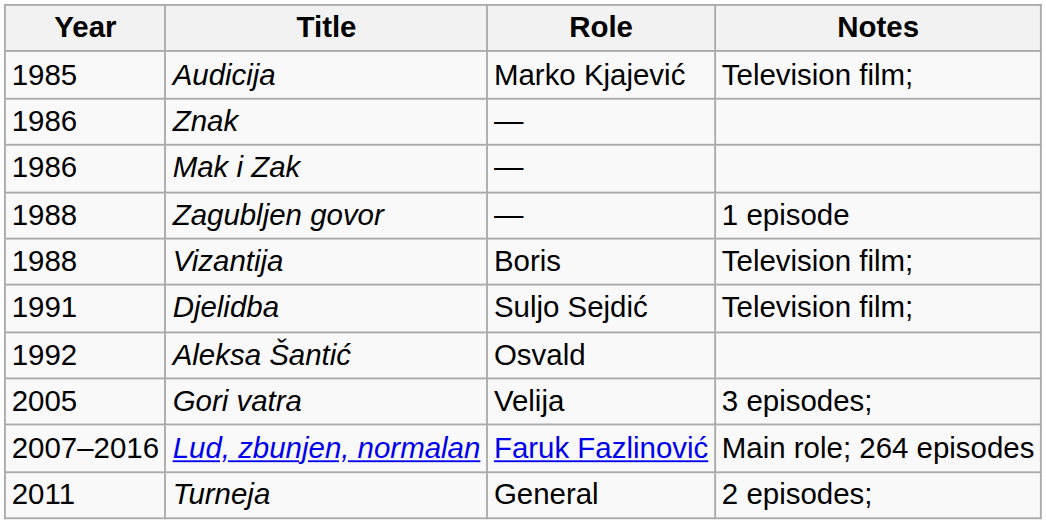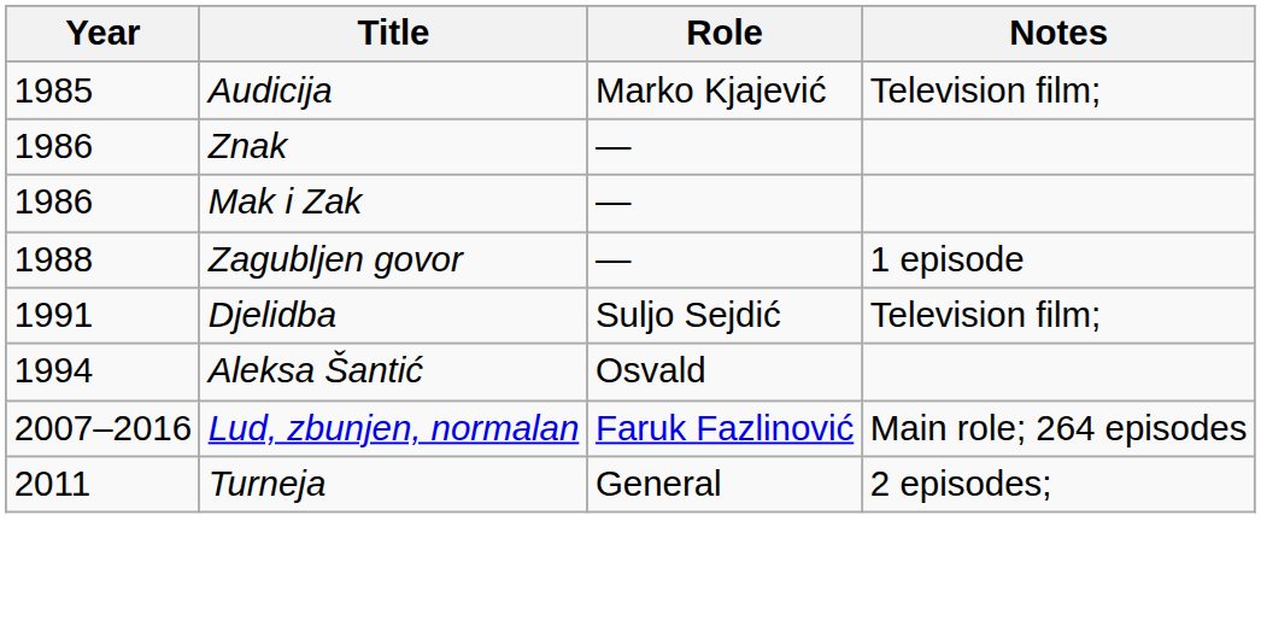 <table class="wikitable">
 <tr>
 <th>Year</th>
 <th>Title</th>
 <th>Role</th>
 <th>Notes</th>
 </tr>
 <tr>
 <td>1985</td>
 <td><em>Audicija</em></td>
 <td>Marko Kjajević</td>
 <td>Television film;</td>
 </tr>
 <tr>
 <td>1986</td>
 <td><em>Znak</em></td>
 <td>—</td>
 <td></td>
 </tr>
 <tr>
 <td>1986</td>
 <td><em>Mak i Zak</em></td>
 <td>—</td>
 <td></td>
 </tr>
 <tr>
 <td>1988</td>
 <td><em>Zagubljen govor</em></td>
 <td>—</td>
 <td>1 episode</td>
 </tr>
 <tr>
-<td>1988</td>
-<td><em>Vizantija</em></td>
-<td>Boris</td>
-<td>Television film;</td>
-</tr>
-<tr>
 <td>1991</td>
 <td><em>Djelidba</em></td>
 <td>Suljo Sejdić</td>
 <td>Television film;</td>
 </tr>
 <tr>
-<td>1992</td>
+<td>1994</td>
 <td><em>Aleksa Šantić</em></td>
 <td>Osvald</td>
 <td></td>
-</tr>
-<tr>
-<td>2005</td>
-<td><em>Gori vatra</em></td>
-<td>Velija</td>
-<td>3 episodes;</td>
 </tr>
 <tr>
 <td>2007–2016</td>
 <td><em><a href='#'>Lud, zbunjen, normalan</a></em></td>
 <td><a href='#'>Faruk Fazlinović</a></td>
 <td>Main role; 264 episodes</td>
 </tr>
 <tr>
 <td>2011</td>
 <td><em>Turneja</em></td>
 <td>General</td>
 <td>2 episodes;</td>
 </tr>
 </table>
